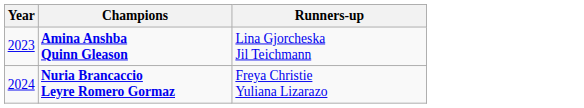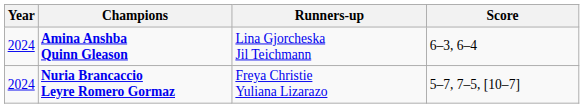 <table class="wikitable" style="font-size:90%">
 <tr>
 <th>Year</th>
 <th width="200">Champions</th>
 <th width="200">Runners-up</th>
+<th width="155">Score</th>
 </tr>
 <tr>
-<td><a href='#'>2023</a></td>
+<td><a href='#'>2024</a></td>
 <td> <strong><a href='#'>Amina Anshba</a></strong> <br>  <strong><a href='#'>Quinn Gleason</a></strong></td>
 <td> <a href='#'>Lina Gjorcheska</a> <br>  <a href='#'>Jil Teichmann</a></td>
+<td>6–3, 6–4</td>
 </tr>
 <tr>
 <td><a href='#'>2024</a></td>
 <td> <strong><a href='#'>Nuria Brancaccio</a></strong> <br>  <strong><a href='#'>Leyre Romero Gormaz</a></strong></td>
 <td> <a href='#'>Freya Christie</a> <br>  <a href='#'>Yuliana Lizarazo</a></td>
+<td>5–7, 7–5, [10–7]</td>
 </tr>
 </table>
